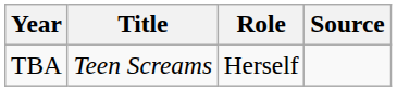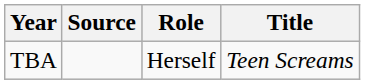 <table class="wikitable sortable">
 <tr>
 <th>Year</th>
+<th>Source</th>
+<th>Role</th>
 <th>Title</th>
-<th>Role</th>
-<th>Source</th>
 </tr>
 <tr>
 <td>TBA</td>
+<td></td>
+<td>Herself</td>
 <td><em>Teen Screams</em></td>
-<td>Herself</td>
-<td></td>
 </tr>
 </table>
